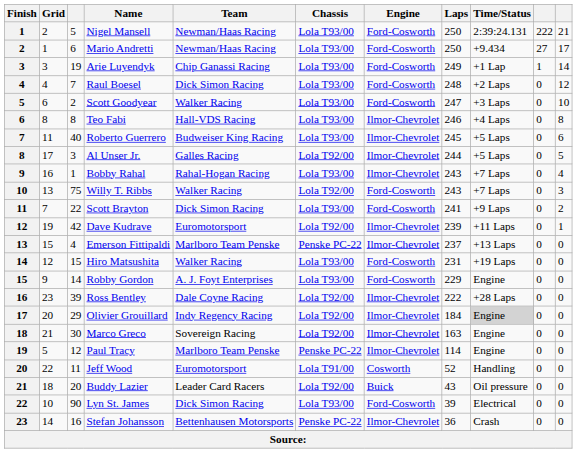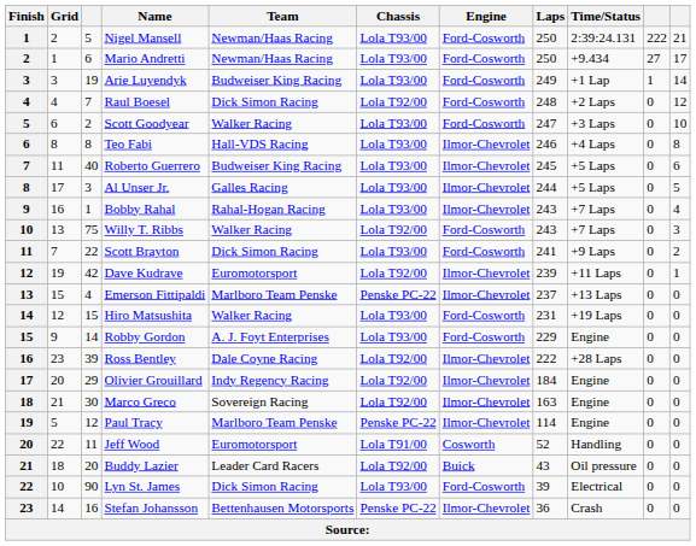 <table class="wikitable">
 <tr>
 <th>Finish</th>
 <th>Grid</th>
 <th></th>
 <th>Name</th>
 <th>Team</th>
 <th>Chassis</th>
 <th>Engine</th>
 <th>Laps</th>
 <th>Time/Status</th>
 <th></th>
 <th></th>
 </tr>
 <tr>
 <th>1</th>
 <td>2</td>
 <td>5</td>
 <td> <a href='#'>Nigel Mansell</a></td>
 <td><a href='#'>Newman/Haas Racing</a></td>
 <td><a href='#'>Lola T93/00</a></td>
 <td><a href='#'>Ford-Cosworth</a></td>
 <td>250</td>
 <td>2:39:24.131</td>
 <td>222</td>
 <td>21</td>
 </tr>
 <tr>
 <th>2</th>
 <td>1</td>
 <td>6</td>
 <td> <a href='#'>Mario Andretti</a></td>
 <td><a href='#'>Newman/Haas Racing</a></td>
 <td><a href='#'>Lola T93/00</a></td>
 <td><a href='#'>Ford-Cosworth</a></td>
 <td>250</td>
 <td>+9.434</td>
 <td>27</td>
 <td>17</td>
 </tr>
 <tr>
 <th>3</th>
 <td>3</td>
 <td>19</td>
 <td> <a href='#'>Arie Luyendyk</a></td>
-<td><a href='#'>Chip Ganassi Racing</a></td>
+<td><a href='#'>Budweiser King Racing</a></td>
 <td><a href='#'>Lola T93/00</a></td>
 <td><a href='#'>Ford-Cosworth</a></td>
 <td>249</td>
 <td>+1 Lap</td>
 <td>1</td>
 <td>14</td>
 </tr>
 <tr>
 <th>4</th>
 <td>4</td>
 <td>7</td>
 <td> <a href='#'>Raul Boesel</a></td>
 <td><a href='#'>Dick Simon Racing</a></td>
-<td><a href='#'>Lola T93/00</a></td>
+<td><a href='#'>Lola T92/00</a></td>
 <td><a href='#'>Ford-Cosworth</a></td>
 <td>248</td>
 <td>+2 Laps</td>
 <td>0</td>
 <td>12</td>
 </tr>
 <tr>
 <th>5</th>
 <td>6</td>
 <td>2</td>
 <td> <a href='#'>Scott Goodyear</a></td>
 <td><a href='#'>Walker Racing</a></td>
 <td><a href='#'>Lola T93/00</a></td>
 <td><a href='#'>Ford-Cosworth</a></td>
 <td>247</td>
 <td>+3 Laps</td>
 <td>0</td>
 <td>10</td>
 </tr>
 <tr>
 <th>6</th>
 <td>8</td>
 <td>8</td>
 <td> <a href='#'>Teo Fabi</a></td>
 <td><a href='#'>Hall-VDS Racing</a></td>
 <td><a href='#'>Lola T93/00</a></td>
 <td><a href='#'>Ilmor-Chevrolet</a></td>
 <td>246</td>
 <td>+4 Laps</td>
 <td>0</td>
 <td>8</td>
 </tr>
 <tr>
 <th>7</th>
 <td>11</td>
 <td>40</td>
 <td> <a href='#'>Roberto Guerrero</a></td>
 <td><a href='#'>Budweiser King Racing</a></td>
 <td><a href='#'>Lola T93/00</a></td>
 <td><a href='#'>Ilmor-Chevrolet</a></td>
 <td>245</td>
 <td>+5 Laps</td>
 <td>0</td>
 <td>6</td>
 </tr>
 <tr>
 <th>8</th>
 <td>17</td>
 <td>3</td>
 <td> <a href='#'>Al Unser Jr.</a></td>
 <td><a href='#'>Galles Racing</a></td>
-<td><a href='#'>Lola T92/00</a></td>
+<td><a href='#'>Lola T93/00</a></td>
 <td><a href='#'>Ilmor-Chevrolet</a></td>
 <td>244</td>
 <td>+5 Laps</td>
 <td>0</td>
 <td>5</td>
 </tr>
 <tr>
 <th>9</th>
 <td>16</td>
 <td>1</td>
 <td> <a href='#'>Bobby Rahal</a></td>
 <td><a href='#'>Rahal-Hogan Racing</a></td>
 <td><a href='#'>Lola T93/00</a></td>
 <td><a href='#'>Ilmor-Chevrolet</a></td>
 <td>243</td>
 <td>+7 Laps</td>
 <td>0</td>
 <td>4</td>
 </tr>
 <tr>
 <th>10</th>
 <td>13</td>
 <td>75</td>
 <td> <a href='#'>Willy T. Ribbs</a></td>
 <td><a href='#'>Walker Racing</a></td>
 <td><a href='#'>Lola T92/00</a></td>
 <td><a href='#'>Ford-Cosworth</a></td>
 <td>243</td>
 <td>+7 Laps</td>
 <td>0</td>
 <td>3</td>
 </tr>
 <tr>
 <th>11</th>
 <td>7</td>
 <td>22</td>
 <td> <a href='#'>Scott Brayton</a></td>
 <td><a href='#'>Dick Simon Racing</a></td>
 <td><a href='#'>Lola T93/00</a></td>
 <td><a href='#'>Ford-Cosworth</a></td>
 <td>241</td>
 <td>+9 Laps</td>
 <td>0</td>
 <td>2</td>
 </tr>
 <tr>
 <th>12</th>
 <td>19</td>
 <td>42</td>
 <td> <a href='#'>Dave Kudrave</a></td>
 <td><a href='#'>Euromotorsport</a></td>
 <td><a href='#'>Lola T92/00</a></td>
 <td><a href='#'>Ilmor-Chevrolet</a></td>
 <td>239</td>
 <td>+11 Laps</td>
 <td>0</td>
 <td>1</td>
 </tr>
 <tr>
 <th>13</th>
 <td>15</td>
 <td>4</td>
 <td> <a href='#'>Emerson Fittipaldi</a></td>
 <td><a href='#'>Marlboro Team Penske</a></td>
 <td><a href='#'>Penske PC-22</a></td>
 <td><a href='#'>Ilmor-Chevrolet</a></td>
 <td>237</td>
 <td>+13 Laps</td>
 <td>0</td>
 <td>0</td>
 </tr>
 <tr>
 <th>14</th>
 <td>12</td>
 <td>15</td>
 <td> <a href='#'>Hiro Matsushita</a></td>
 <td><a href='#'>Walker Racing</a></td>
 <td><a href='#'>Lola T93/00</a></td>
 <td><a href='#'>Ford-Cosworth</a></td>
 <td>231</td>
 <td>+19 Laps</td>
 <td>0</td>
 <td>0</td>
 </tr>
 <tr>
 <th>15</th>
 <td>9</td>
 <td>14</td>
 <td> <a href='#'>Robby Gordon</a></td>
 <td><a href='#'>A. J. Foyt Enterprises</a></td>
 <td><a href='#'>Lola T93/00</a></td>
 <td><a href='#'>Ford-Cosworth</a></td>
 <td>229</td>
 <td>Engine</td>
 <td>0</td>
 <td>0</td>
 </tr>
 <tr>
 <th>16</th>
 <td>23</td>
 <td>39</td>
 <td> <a href='#'>Ross Bentley</a></td>
 <td><a href='#'>Dale Coyne Racing</a></td>
 <td><a href='#'>Lola T92/00</a></td>
 <td><a href='#'>Ilmor-Chevrolet</a></td>
 <td>222</td>
 <td>+28 Laps</td>
 <td>0</td>
 <td>0</td>
 </tr>
 <tr>
 <th>17</th>
 <td>20</td>
 <td>29</td>
 <td> <a href='#'>Olivier Grouillard</a></td>
 <td><a href='#'>Indy Regency Racing</a></td>
 <td><a href='#'>Lola T92/00</a></td>
 <td><a href='#'>Ilmor-Chevrolet</a></td>
 <td>184</td>
-<td style="background: lightgrey;">Engine</td>
+<td>Engine</td>
 <td>0</td>
 <td>0</td>
 </tr>
 <tr>
 <th>18</th>
 <td>21</td>
 <td>30</td>
 <td> <a href='#'>Marco Greco</a></td>
 <td>Sovereign Racing</td>
 <td><a href='#'>Lola T92/00</a></td>
 <td><a href='#'>Ilmor-Chevrolet</a></td>
 <td>163</td>
 <td>Engine</td>
 <td>0</td>
 <td>0</td>
 </tr>
 <tr>
 <th>19</th>
 <td>5</td>
 <td>12</td>
 <td> <a href='#'>Paul Tracy</a></td>
 <td><a href='#'>Marlboro Team Penske</a></td>
 <td><a href='#'>Penske PC-22</a></td>
 <td><a href='#'>Ilmor-Chevrolet</a></td>
 <td>114</td>
 <td>Engine</td>
 <td>0</td>
 <td>0</td>
 </tr>
 <tr>
 <th>20</th>
 <td>22</td>
 <td>11</td>
 <td> <a href='#'>Jeff Wood</a></td>
 <td><a href='#'>Euromotorsport</a></td>
 <td><a href='#'>Lola T91/00</a></td>
 <td><a href='#'>Cosworth</a></td>
 <td>52</td>
 <td>Handling</td>
 <td>0</td>
 <td>0</td>
 </tr>
 <tr>
 <th>21</th>
 <td>18</td>
 <td>20</td>
 <td> <a href='#'>Buddy Lazier</a></td>
 <td>Leader Card Racers</td>
 <td><a href='#'>Lola T92/00</a></td>
 <td><a href='#'>Buick</a></td>
 <td>43</td>
 <td>Oil pressure</td>
 <td>0</td>
 <td>0</td>
 </tr>
 <tr>
 <th>22</th>
 <td>10</td>
 <td>90</td>
 <td> <a href='#'>Lyn St. James</a></td>
 <td><a href='#'>Dick Simon Racing</a></td>
 <td><a href='#'>Lola T93/00</a></td>
 <td><a href='#'>Ford-Cosworth</a></td>
 <td>39</td>
 <td>Electrical</td>
 <td>0</td>
 <td>0</td>
 </tr>
 <tr>
 <th>23</th>
 <td>14</td>
 <td>16</td>
 <td> <a href='#'>Stefan Johansson</a></td>
 <td><a href='#'>Bettenhausen Motorsports</a></td>
 <td><a href='#'>Penske PC-22</a></td>
 <td><a href='#'>Ilmor-Chevrolet</a></td>
 <td>36</td>
 <td>Crash</td>
 <td>0</td>
 <td>0</td>
 </tr>
 <tr>
 <th colspan=11>Source:</th>
 </tr>
 </table>
